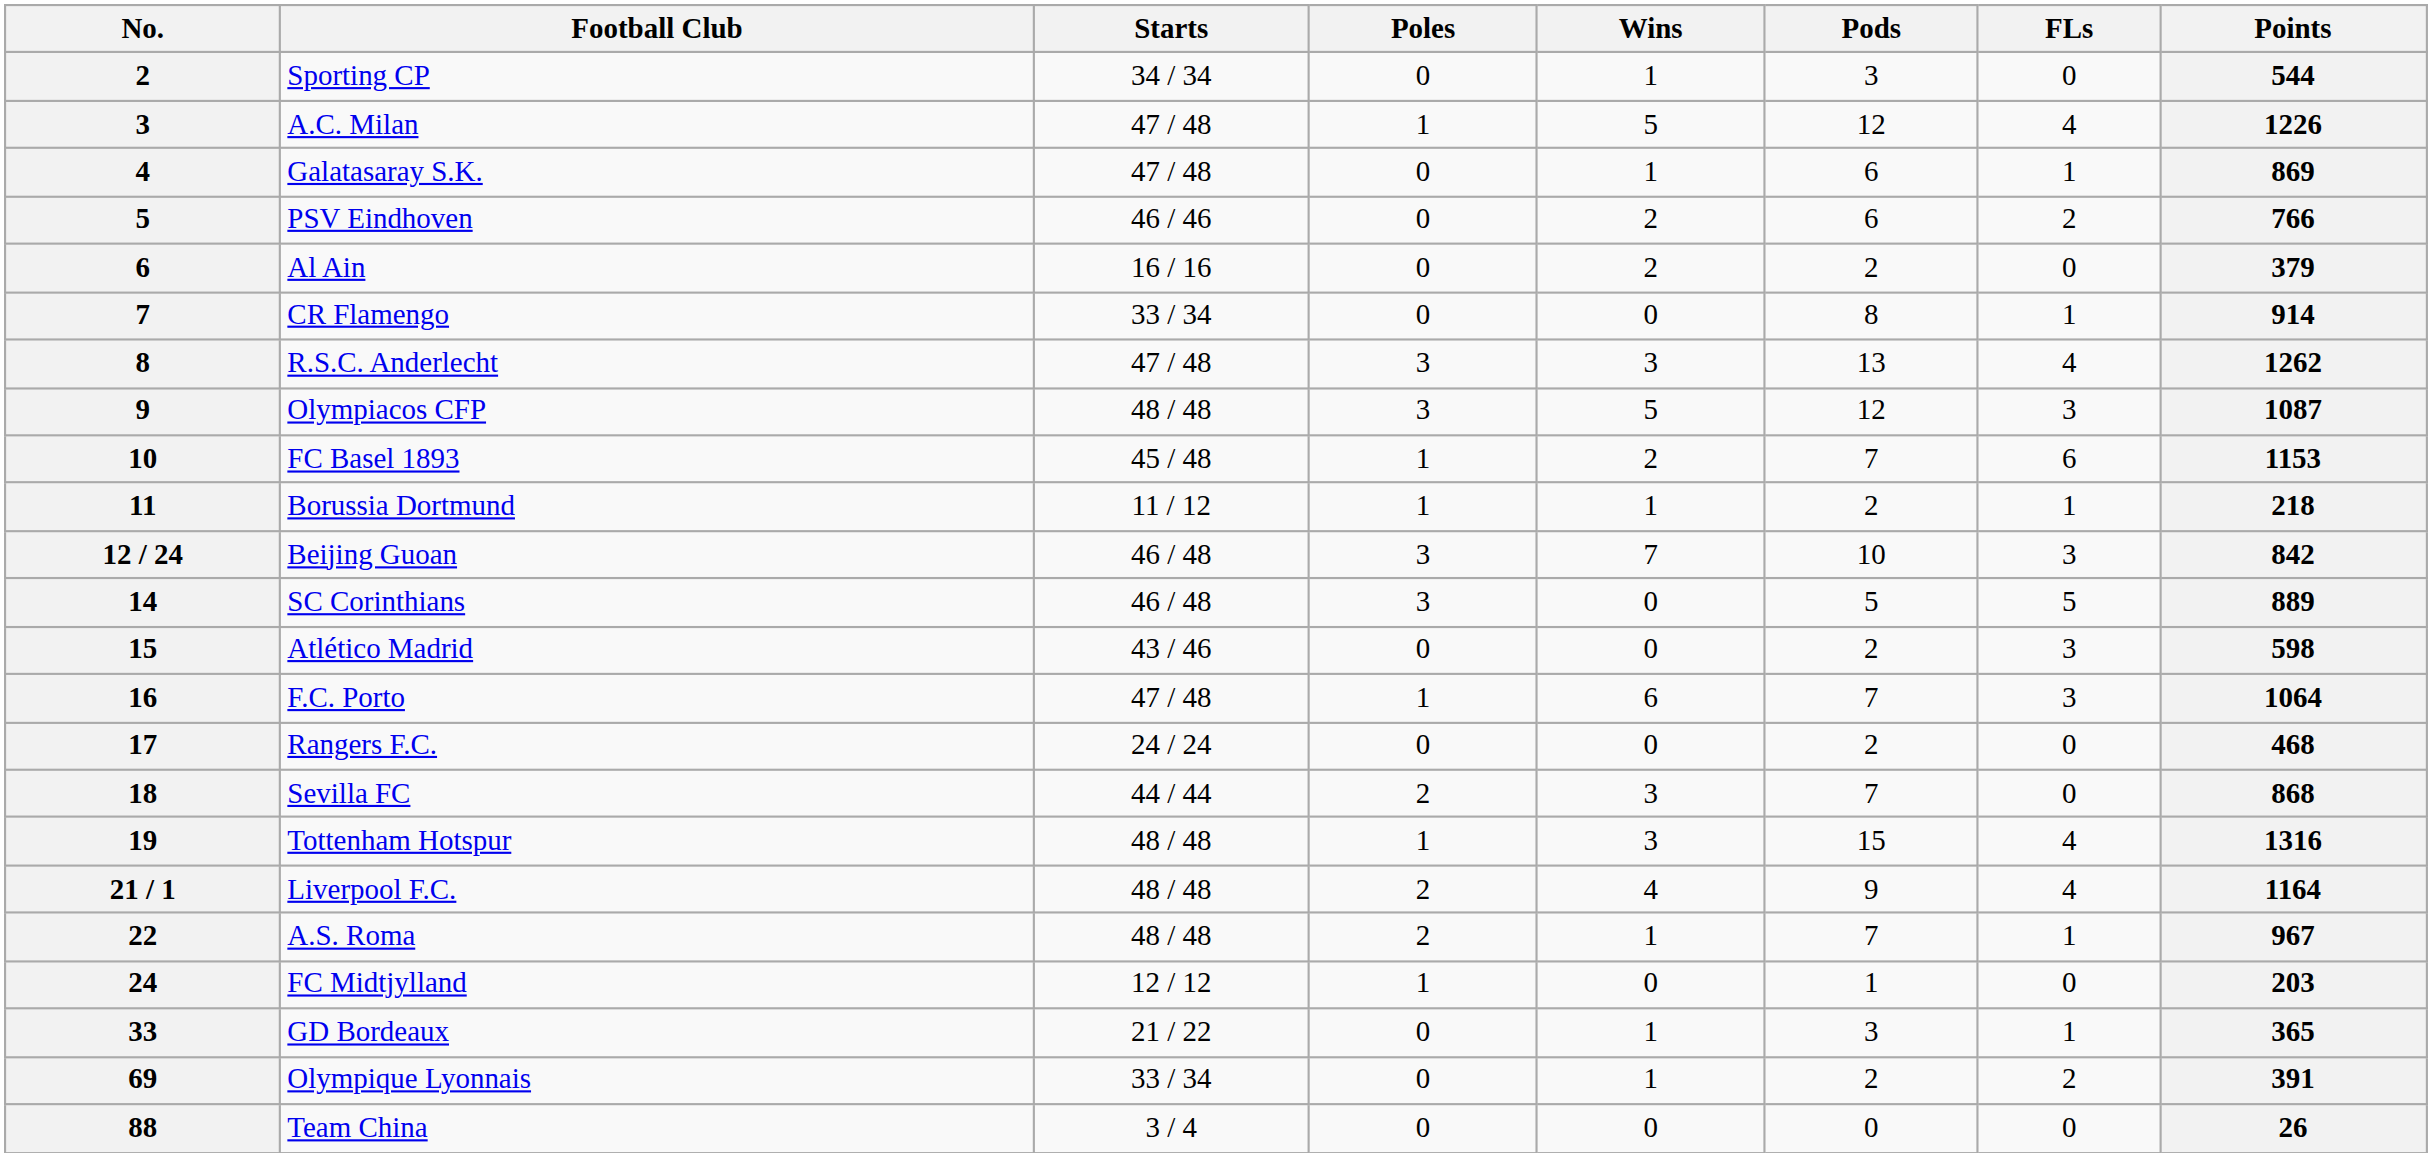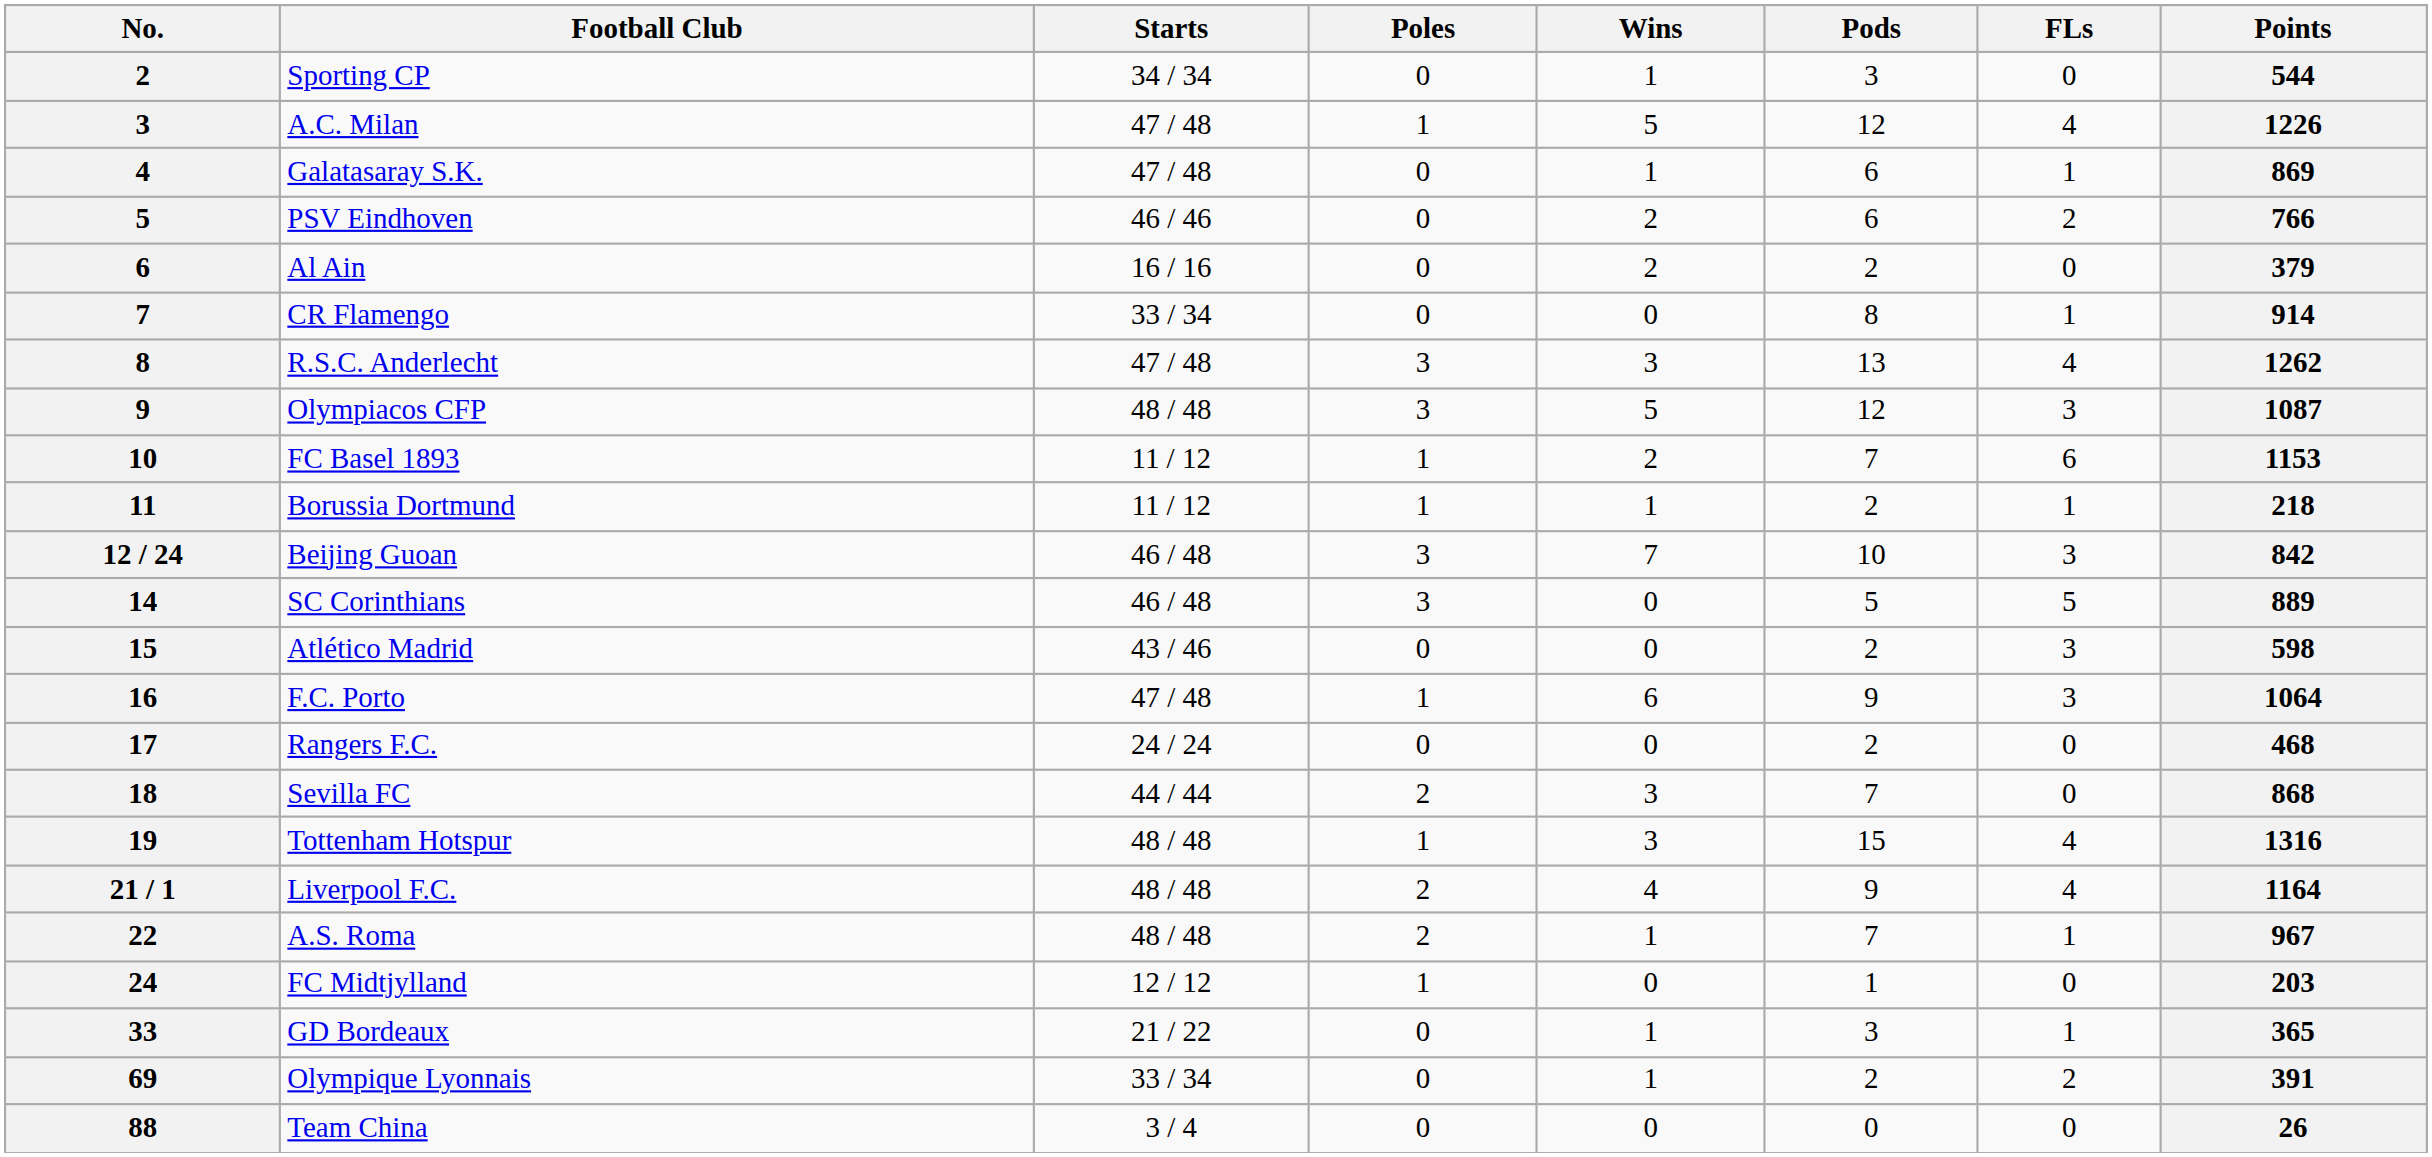 <table class="wikitable sortable collapsible collapsed" style="font-size:85%; width:90%">
 <tr>
 <th>No.</th>
 <th>Football Club</th>
 <th>Starts</th>
 <th>Poles</th>
 <th>Wins</th>
 <th>Pods</th>
 <th>FLs</th>
 <th>Points</th>
 </tr>
 <tr>
 <th>2</th>
 <td> <a href='#'>Sporting CP</a></td>
 <td align=center>34 / 34</td>
 <td align=center>0</td>
 <td align=center>1</td>
 <td align=center>3</td>
 <td align=center>0</td>
 <th>544</th>
 </tr>
 <tr>
 <th>3</th>
 <td> <a href='#'>A.C. Milan</a></td>
 <td align=center>47 / 48</td>
 <td align=center>1</td>
 <td align=center>5</td>
 <td align=center>12</td>
 <td align=center>4</td>
 <th>1226</th>
 </tr>
 <tr>
 <th>4</th>
 <td> <a href='#'>Galatasaray S.K.</a></td>
 <td align=center>47 / 48</td>
 <td align=center>0</td>
 <td align=center>1</td>
 <td align=center>6</td>
 <td align=center>1</td>
 <th>869</th>
 </tr>
 <tr>
 <th>5</th>
 <td> <a href='#'>PSV Eindhoven</a></td>
 <td align=center>46 / 46</td>
 <td align=center>0</td>
 <td align=center>2</td>
 <td align=center>6</td>
 <td align=center>2</td>
 <th>766</th>
 </tr>
 <tr>
 <th>6</th>
 <td> <a href='#'>Al Ain</a></td>
 <td align=center>16 / 16</td>
 <td align=center>0</td>
 <td align=center>2</td>
 <td align=center>2</td>
 <td align=center>0</td>
 <th>379</th>
 </tr>
 <tr>
 <th>7</th>
 <td> <a href='#'>CR Flamengo</a></td>
 <td align=center>33 / 34</td>
 <td align=center>0</td>
 <td align=center>0</td>
 <td align=center>8</td>
 <td align=center>1</td>
 <th>914</th>
 </tr>
 <tr>
 <th>8</th>
 <td> <a href='#'>R.S.C. Anderlecht</a></td>
 <td align=center>47 / 48</td>
 <td align=center>3</td>
 <td align=center>3</td>
 <td align=center>13</td>
 <td align=center>4</td>
 <th>1262</th>
 </tr>
 <tr>
 <th>9</th>
 <td> <a href='#'>Olympiacos CFP</a></td>
 <td align=center>48 / 48</td>
 <td align=center>3</td>
 <td align=center>5</td>
 <td align=center>12</td>
 <td align=center>3</td>
 <th>1087</th>
 </tr>
 <tr>
 <th>10</th>
 <td> <a href='#'>FC Basel 1893</a></td>
-<td align=center>45 / 48</td>
+<td align=center>11 / 12</td>
 <td align=center>1</td>
 <td align=center>2</td>
 <td align=center>7</td>
 <td align=center>6</td>
 <th>1153</th>
 </tr>
 <tr>
 <th>11</th>
 <td> <a href='#'>Borussia Dortmund</a></td>
 <td align=center>11 / 12</td>
 <td align=center>1</td>
 <td align=center>1</td>
 <td align=center>2</td>
 <td align=center>1</td>
 <th>218</th>
 </tr>
 <tr>
 <th>12 / 24</th>
 <td> <a href='#'>Beijing Guoan</a></td>
 <td align=center>46 / 48</td>
 <td align=center>3</td>
 <td align=center>7</td>
 <td align=center>10</td>
 <td align=center>3</td>
 <th>842</th>
 </tr>
 <tr>
 <th>14</th>
 <td> <a href='#'>SC Corinthians</a></td>
 <td align=center>46 / 48</td>
 <td align=center>3</td>
 <td align=center>0</td>
 <td align=center>5</td>
 <td align=center>5</td>
 <th>889</th>
 </tr>
 <tr>
 <th>15</th>
 <td> <a href='#'>Atlético Madrid</a></td>
 <td align=center>43 / 46</td>
 <td align=center>0</td>
 <td align=center>0</td>
 <td align=center>2</td>
 <td align=center>3</td>
 <th>598</th>
 </tr>
 <tr>
 <th>16</th>
 <td> <a href='#'>F.C. Porto</a></td>
 <td align=center>47 / 48</td>
 <td align=center>1</td>
 <td align=center>6</td>
-<td align=center>7</td>
+<td align=center>9</td>
 <td align=center>3</td>
 <th>1064</th>
 </tr>
 <tr>
 <th>17</th>
 <td> <a href='#'>Rangers F.C.</a></td>
 <td align=center>24 / 24</td>
 <td align=center>0</td>
 <td align=center>0</td>
 <td align=center>2</td>
 <td align=center>0</td>
 <th>468</th>
 </tr>
 <tr>
 <th>18</th>
 <td> <a href='#'>Sevilla FC</a></td>
 <td align=center>44 / 44</td>
 <td align=center>2</td>
 <td align=center>3</td>
 <td align=center>7</td>
 <td align=center>0</td>
 <th>868</th>
 </tr>
 <tr>
 <th>19</th>
 <td> <a href='#'>Tottenham Hotspur</a></td>
 <td align=center>48 / 48</td>
 <td align=center>1</td>
 <td align=center>3</td>
 <td align=center>15</td>
 <td align=center>4</td>
 <th>1316</th>
 </tr>
 <tr>
 <th>21 / 1</th>
 <td> <a href='#'>Liverpool F.C.</a></td>
 <td align=center>48 / 48</td>
 <td align=center>2</td>
 <td align=center>4</td>
 <td align=center>9</td>
 <td align=center>4</td>
 <th>1164</th>
 </tr>
 <tr>
 <th>22</th>
 <td> <a href='#'>A.S. Roma</a></td>
 <td align=center>48 / 48</td>
 <td align=center>2</td>
 <td align=center>1</td>
 <td align=center>7</td>
 <td align=center>1</td>
 <th>967</th>
 </tr>
 <tr>
 <th>24</th>
 <td> <a href='#'>FC Midtjylland</a></td>
 <td align=center>12 / 12</td>
 <td align=center>1</td>
 <td align=center>0</td>
 <td align=center>1</td>
 <td align=center>0</td>
 <th>203</th>
 </tr>
 <tr>
 <th>33</th>
 <td> <a href='#'>GD Bordeaux</a></td>
 <td align=center>21 / 22</td>
 <td align=center>0</td>
 <td align=center>1</td>
 <td align=center>3</td>
 <td align=center>1</td>
 <th>365</th>
 </tr>
 <tr>
 <th>69</th>
 <td> <a href='#'>Olympique Lyonnais</a></td>
 <td align=center>33 / 34</td>
 <td align=center>0</td>
 <td align=center>1</td>
 <td align=center>2</td>
 <td align=center>2</td>
 <th>391</th>
 </tr>
 <tr>
 <th>88</th>
 <td> <a href='#'>Team China</a></td>
 <td align=center>3 / 4</td>
 <td align=center>0</td>
 <td align=center>0</td>
 <td align=center>0</td>
 <td align=center>0</td>
 <th>26</th>
 </tr>
 </table>
